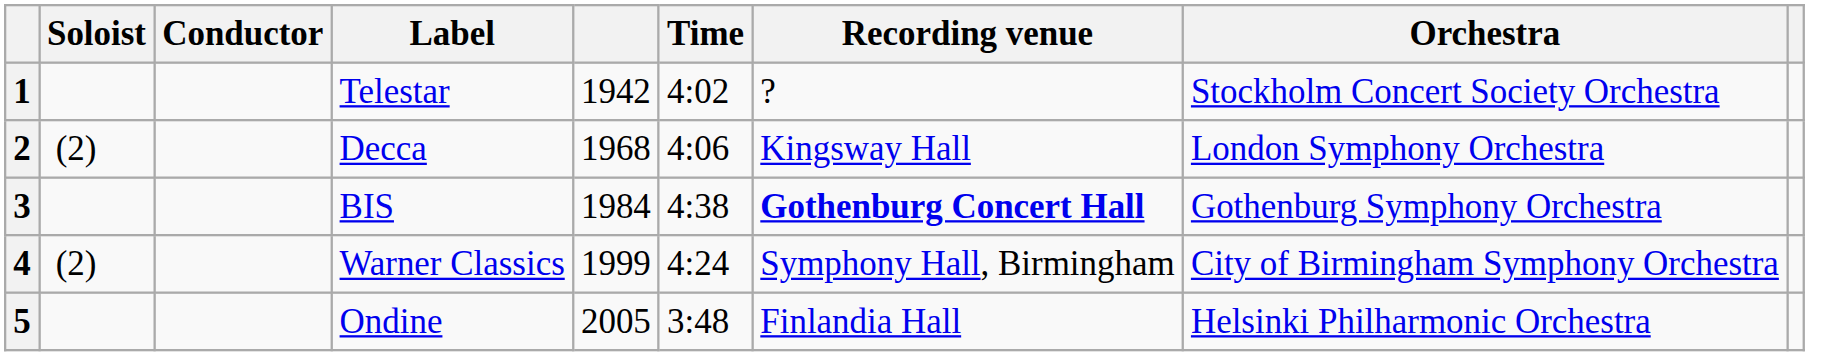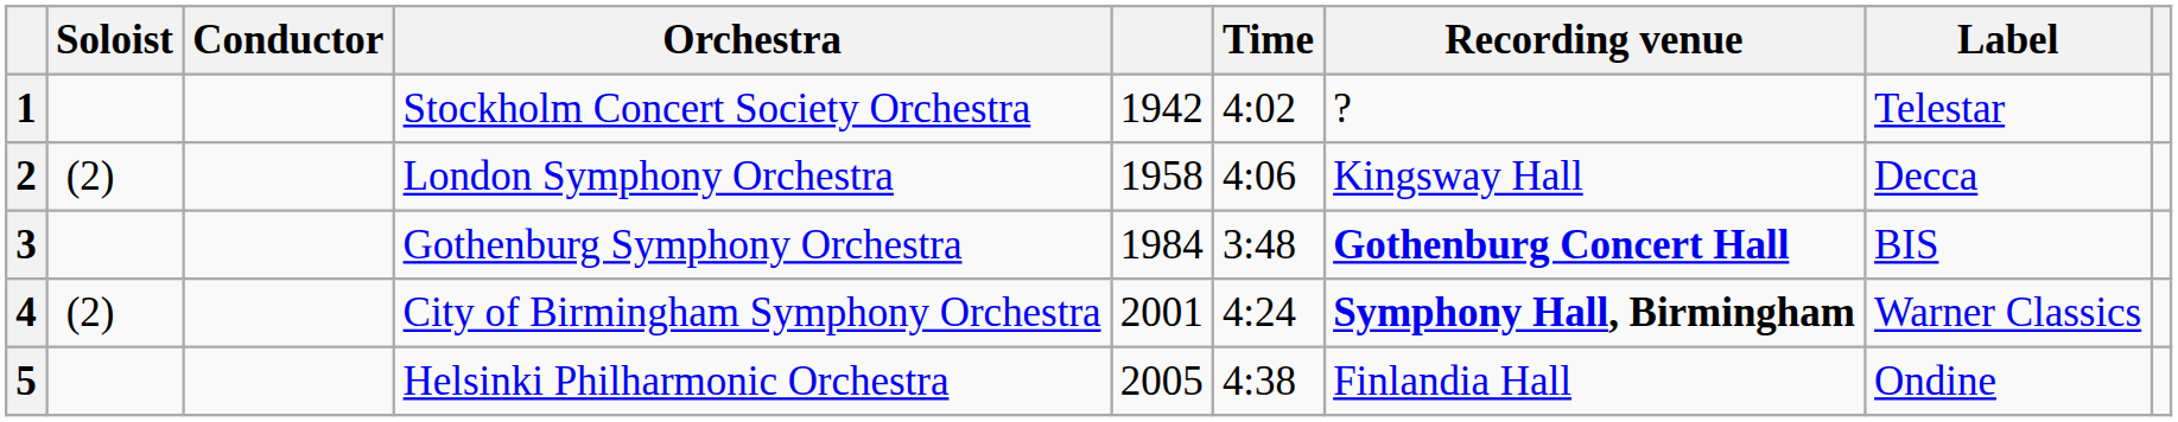 <table class="wikitable sortable" style="margin-right:0; font-size:95%">
 <tr>
 <th scope="col"></th>
 <th scope="col">Soloist</th>
 <th scope="col">Conductor</th>
-<th scope="col">Label</th>
+<th scope="col">Orchestra</th>
 <th scope="col"></th>
 <th scope="col">Time</th>
 <th scope="col">Recording venue</th>
-<th scope="col">Orchestra</th>
+<th scope="col">Label</th>
 <th scope="col"class="unsortable"></th>
 </tr>
 <tr>
 <th scope="row">1</th>
 <td></td>
 <td></td>
-<td><a href='#'>Telestar</a></td>
+<td><a href='#'>Stockholm Concert Society Orchestra</a></td>
 <td>1942</td>
 <td>4:02</td>
 <td>?</td>
-<td><a href='#'>Stockholm Concert Society Orchestra</a></td>
+<td><a href='#'>Telestar</a></td>
 <td></td>
 </tr>
 <tr>
 <th scope="row">2</th>
 <td> (2)</td>
 <td></td>
-<td><a href='#'>Decca</a></td>
-<td>1968</td>
+<td><a href='#'>London Symphony Orchestra</a></td>
+<td>1958</td>
 <td>4:06</td>
 <td><a href='#'>Kingsway Hall</a></td>
-<td><a href='#'>London Symphony Orchestra</a></td>
+<td><a href='#'>Decca</a></td>
 <td></td>
 </tr>
 <tr>
 <th scope="row">3</th>
 <td></td>
 <td></td>
+<td><a href='#'>Gothenburg Symphony Orchestra</a></td>
+<td>1984</td>
+<td>3:48</td>
+<td><strong><a href='#'>Gothenburg Concert Hall</a></strong></td>
 <td><a href='#'>BIS</a></td>
-<td>1984</td>
-<td>4:38</td>
-<td><strong><a href='#'>Gothenburg Concert Hall</a></strong></td>
-<td><a href='#'>Gothenburg Symphony Orchestra</a></td>
 <td></td>
 </tr>
 <tr>
 <th scope="row">4</th>
 <td> (2)</td>
 <td></td>
+<td><a href='#'>City of Birmingham Symphony Orchestra</a></td>
+<td>2001</td>
+<td>4:24</td>
+<td><strong><a href='#'>Symphony Hall</a>, Birmingham</strong></td>
 <td><a href='#'>Warner Classics</a></td>
-<td>1999</td>
-<td>4:24</td>
-<td><a href='#'>Symphony Hall</a>, Birmingham</td>
-<td><a href='#'>City of Birmingham Symphony Orchestra</a></td>
 <td></td>
 </tr>
 <tr>
 <th scope="row">5</th>
 <td></td>
 <td></td>
+<td><a href='#'>Helsinki Philharmonic Orchestra</a></td>
+<td>2005</td>
+<td>4:38</td>
+<td><a href='#'>Finlandia Hall</a></td>
 <td><a href='#'>Ondine</a></td>
-<td>2005</td>
-<td>3:48</td>
-<td><a href='#'>Finlandia Hall</a></td>
-<td><a href='#'>Helsinki Philharmonic Orchestra</a></td>
 <td></td>
 </tr>
 </table>
